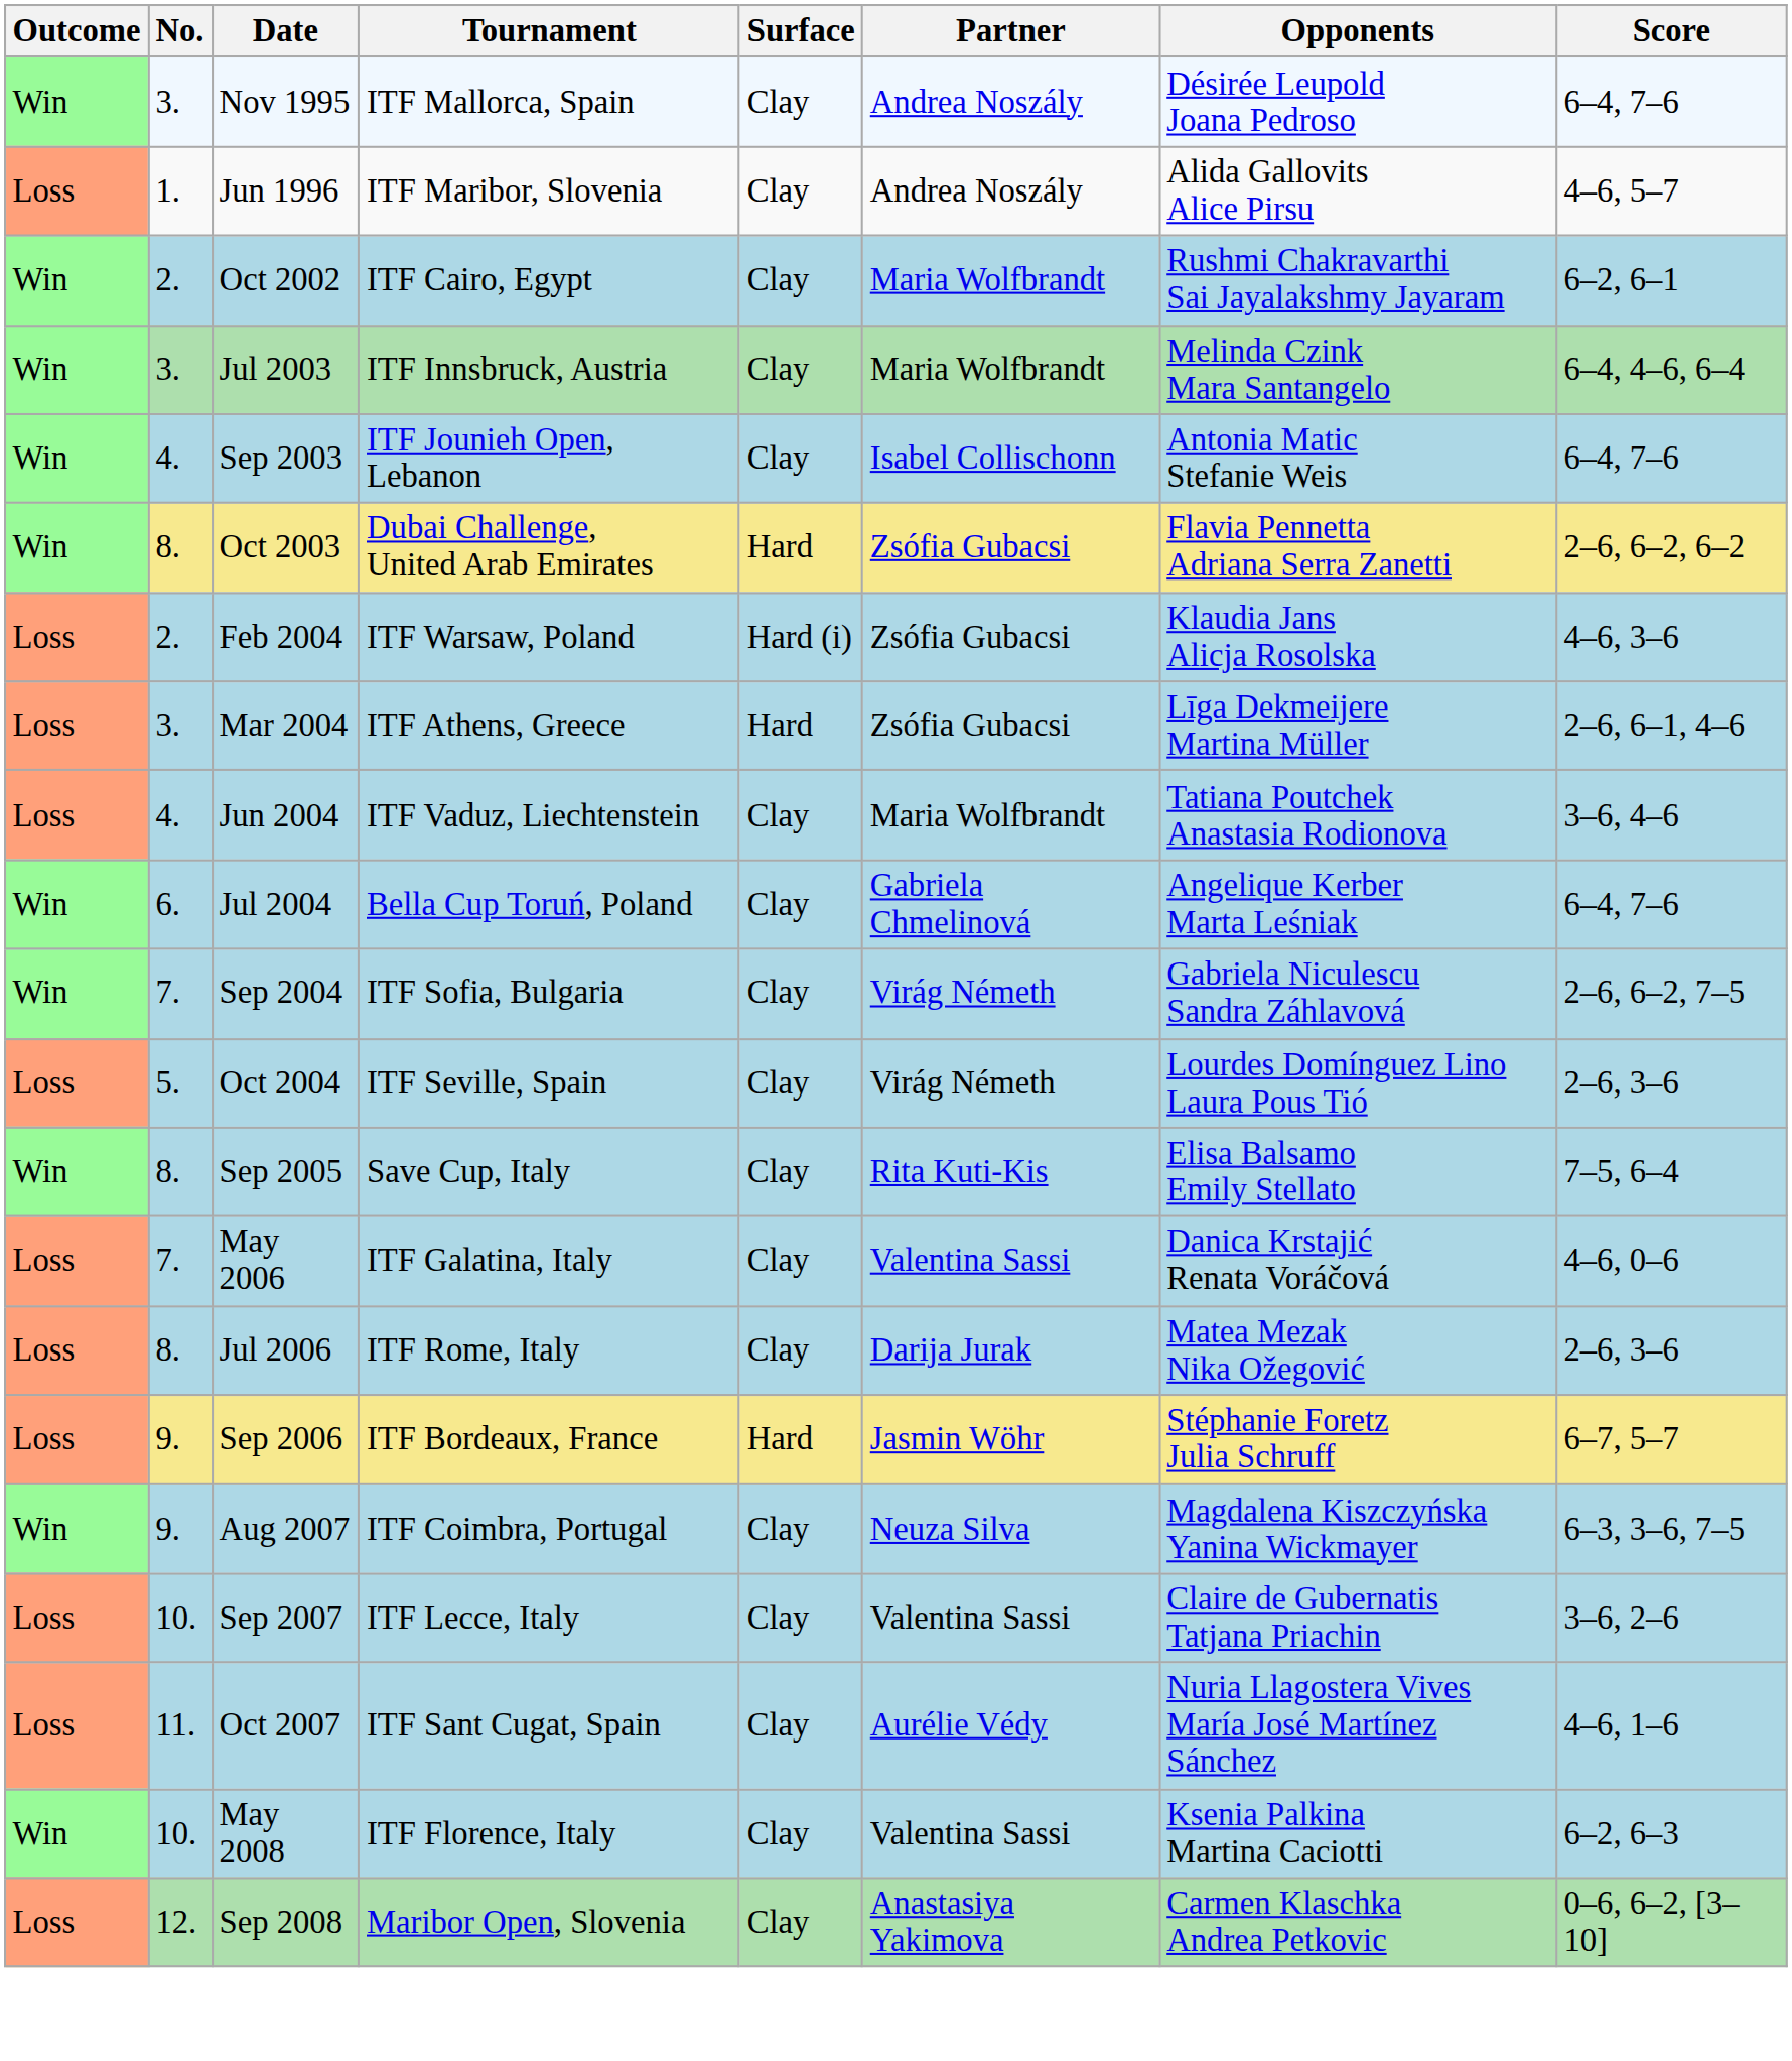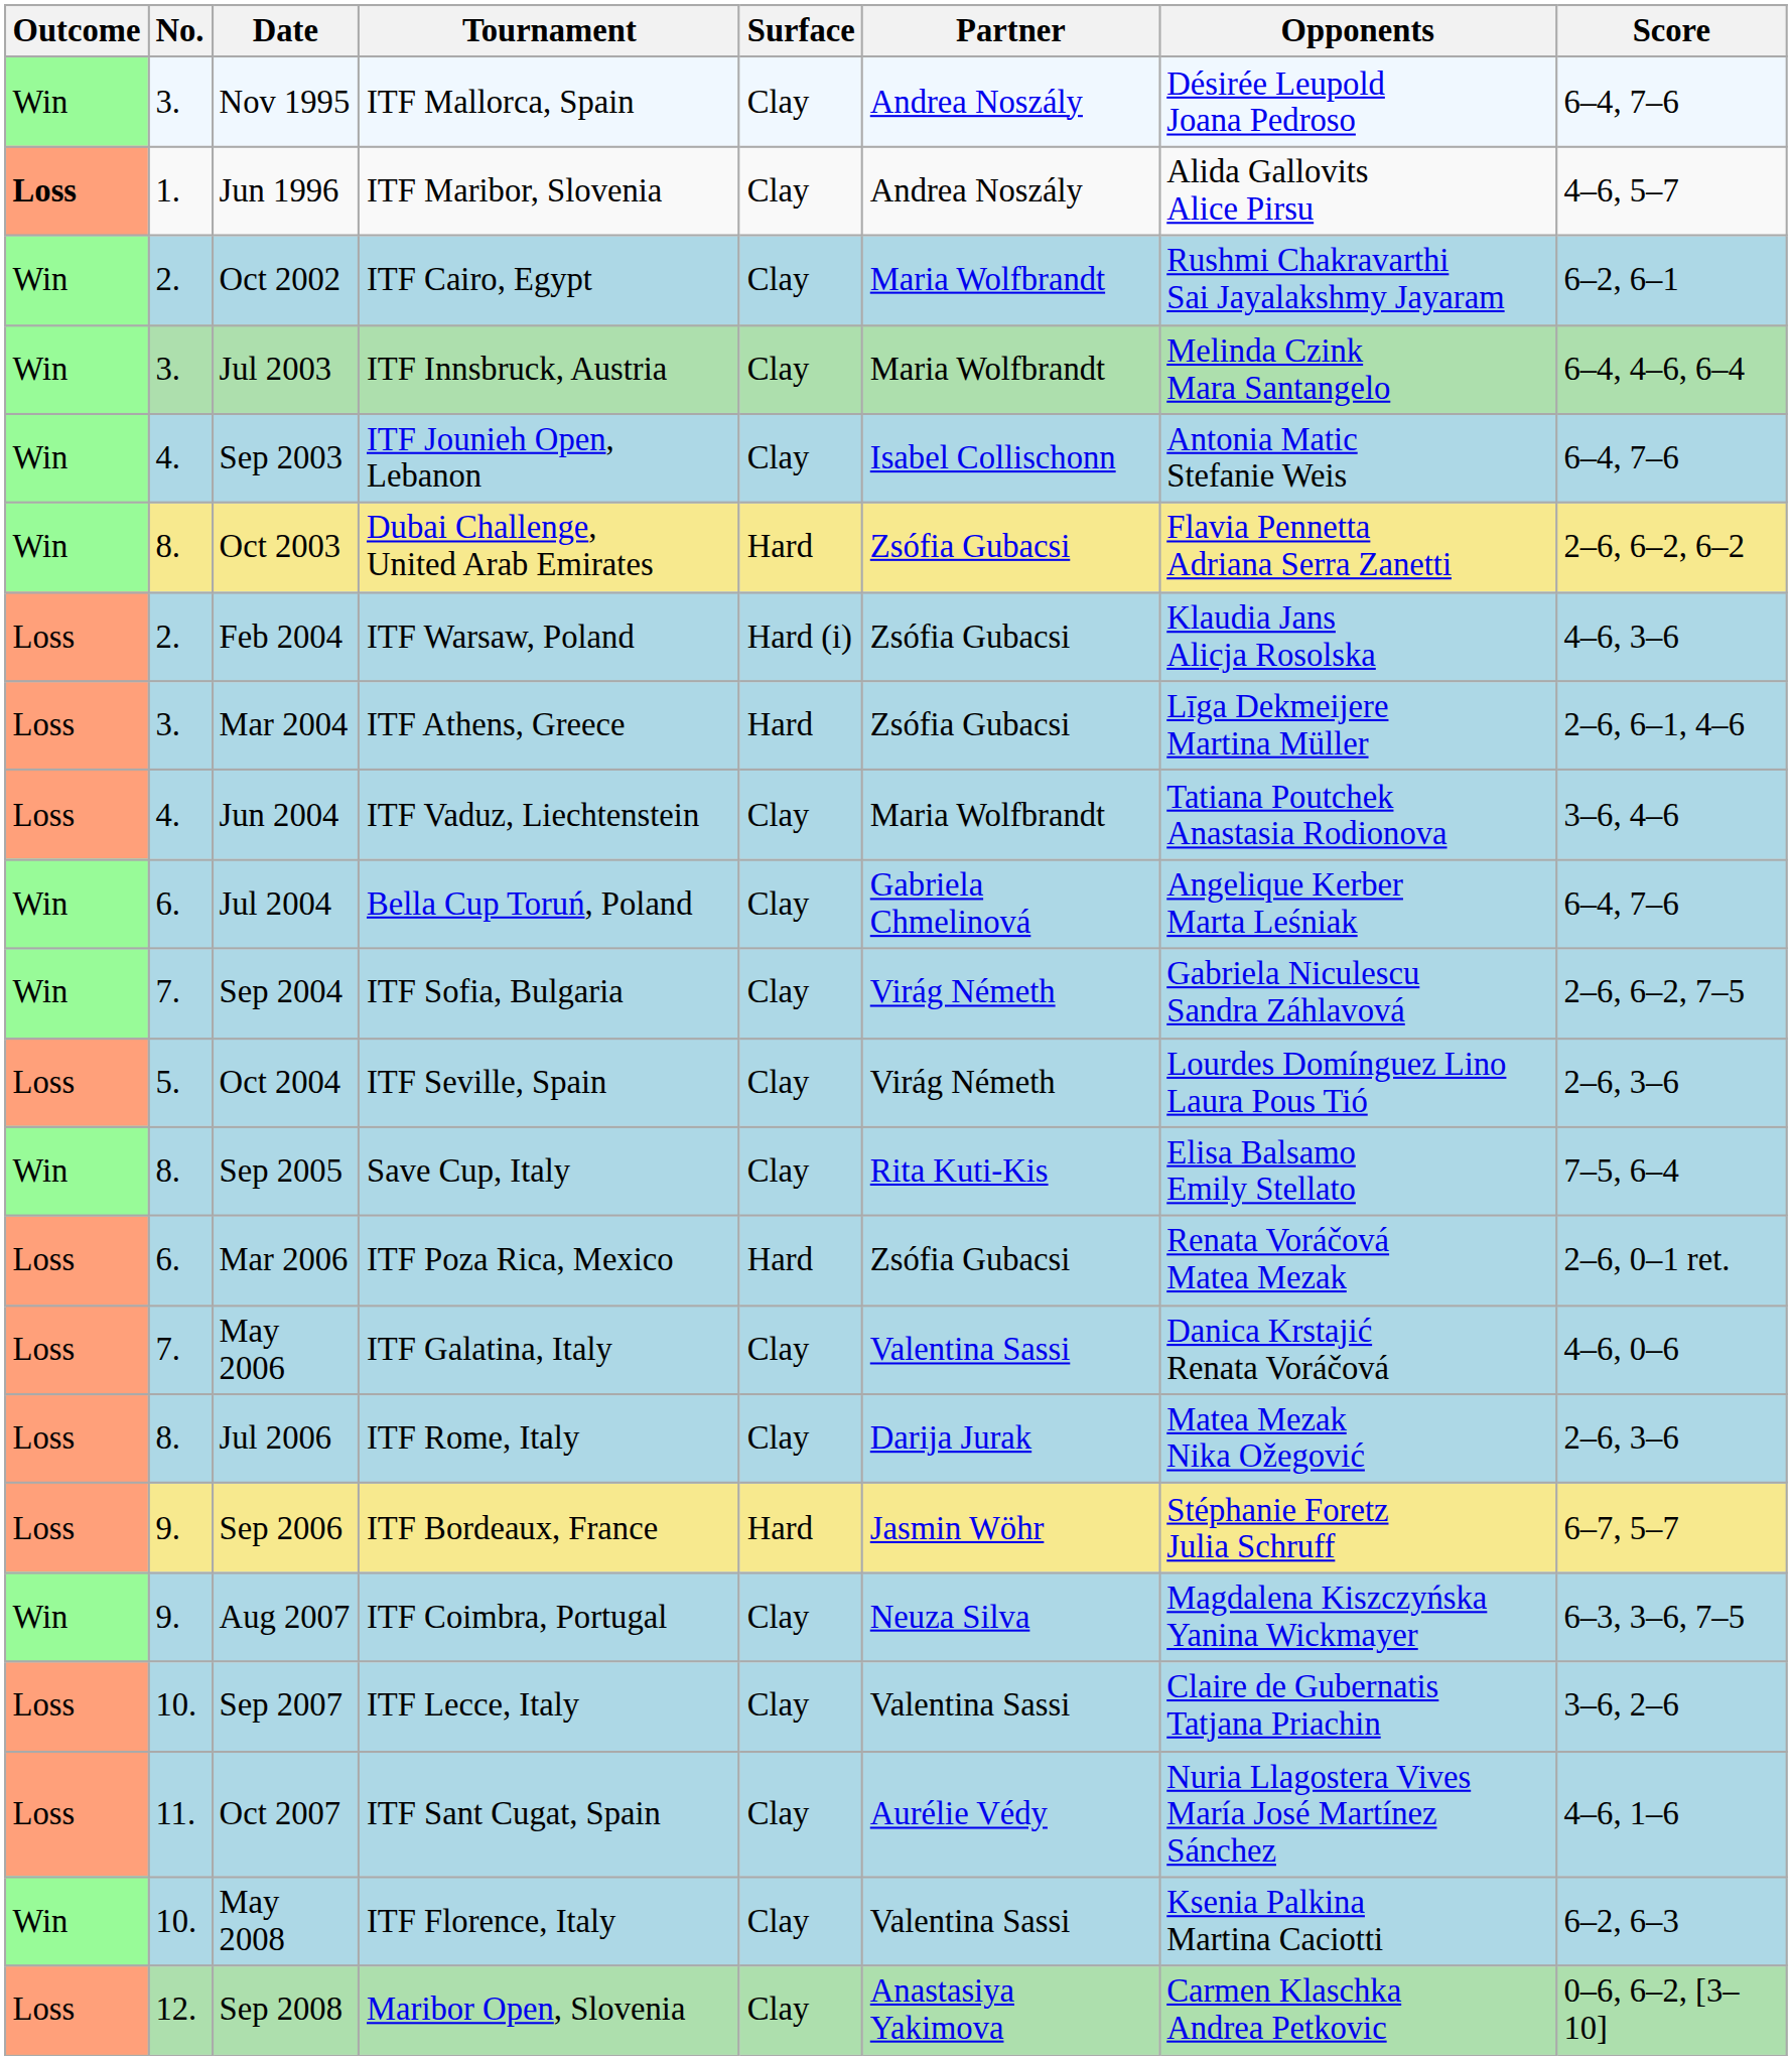 <table class="sortable wikitable">
 <tr>
 <th>Outcome</th>
 <th>No.</th>
 <th>Date</th>
 <th>Tournament</th>
 <th>Surface</th>
 <th>Partner</th>
 <th>Opponents</th>
 <th class="unsortable">Score</th>
 </tr>
 <tr style="background:#f0f8ff;">
 <td style="background:#98fb98;">Win</td>
 <td>3.</td>
 <td>Nov 1995</td>
 <td>ITF Mallorca, Spain</td>
 <td>Clay</td>
 <td> <a href='#'>Andrea Noszály</a></td>
 <td> <a href='#'>Désirée Leupold</a> <br>  <a href='#'>Joana Pedroso</a></td>
 <td>6–4, 7–6</td>
 </tr>
 <tr>
-<td style="background:#ffa07a;">Loss</td>
+<td style="background:#ffa07a;"><strong>Loss</strong></td>
 <td>1.</td>
 <td>Jun 1996</td>
 <td>ITF Maribor, Slovenia</td>
 <td>Clay</td>
 <td> Andrea Noszály</td>
 <td> Alida Gallovits <br>  <a href='#'>Alice Pirsu</a></td>
 <td>4–6, 5–7</td>
 </tr>
 <tr style="background:lightblue;">
 <td style="background:#98fb98;">Win</td>
 <td>2.</td>
 <td>Oct 2002</td>
 <td>ITF Cairo, Egypt</td>
 <td>Clay</td>
 <td> <a href='#'>Maria Wolfbrandt</a></td>
 <td> <a href='#'>Rushmi Chakravarthi</a> <br>  <a href='#'>Sai Jayalakshmy Jayaram</a></td>
 <td>6–2, 6–1</td>
 </tr>
 <tr style="background:#addfad;">
 <td style="background:#98fb98;">Win</td>
 <td>3.</td>
 <td>Jul 2003</td>
 <td>ITF Innsbruck, Austria</td>
 <td>Clay</td>
 <td> Maria Wolfbrandt</td>
 <td> <a href='#'>Melinda Czink</a> <br>  <a href='#'>Mara Santangelo</a></td>
 <td>6–4, 4–6, 6–4</td>
 </tr>
 <tr style="background:lightblue;">
 <td style="background:#98fb98;">Win</td>
 <td>4.</td>
 <td>Sep 2003</td>
 <td><a href='#'>ITF Jounieh Open</a>, Lebanon</td>
 <td>Clay</td>
 <td> <a href='#'>Isabel Collischonn</a></td>
 <td> <a href='#'>Antonia Matic</a> <br>  Stefanie Weis</td>
 <td>6–4, 7–6</td>
 </tr>
 <tr style="background:#f7e98e;">
 <td style="background:#98fb98;">Win</td>
 <td>8.</td>
 <td>Oct 2003</td>
 <td><a href='#'>Dubai Challenge</a>, <br>United Arab Emirates</td>
 <td>Hard</td>
 <td> <a href='#'>Zsófia Gubacsi</a></td>
 <td> <a href='#'>Flavia Pennetta</a> <br>  <a href='#'>Adriana Serra Zanetti</a></td>
 <td>2–6, 6–2, 6–2</td>
 </tr>
 <tr style="background:lightblue;">
 <td style="background:#ffa07a;">Loss</td>
 <td>2.</td>
 <td>Feb 2004</td>
 <td>ITF Warsaw, Poland</td>
 <td>Hard (i)</td>
 <td> Zsófia Gubacsi</td>
 <td> <a href='#'>Klaudia Jans</a> <br>  <a href='#'>Alicja Rosolska</a></td>
 <td>4–6, 3–6</td>
 </tr>
 <tr style="background:lightblue;">
 <td style="background:#ffa07a;">Loss</td>
 <td>3.</td>
 <td>Mar 2004</td>
 <td>ITF Athens, Greece</td>
 <td>Hard</td>
 <td> Zsófia Gubacsi</td>
 <td> <a href='#'>Līga Dekmeijere</a> <br>  <a href='#'>Martina Müller</a></td>
 <td>2–6, 6–1, 4–6</td>
 </tr>
 <tr style="background:lightblue;">
 <td style="background:#ffa07a;">Loss</td>
 <td>4.</td>
 <td>Jun 2004</td>
 <td>ITF Vaduz, Liechtenstein</td>
 <td>Clay</td>
 <td> Maria Wolfbrandt</td>
 <td> <a href='#'>Tatiana Poutchek</a> <br>  <a href='#'>Anastasia Rodionova</a></td>
 <td>3–6, 4–6</td>
 </tr>
 <tr style="background:lightblue;">
 <td style="background:#98fb98;">Win</td>
 <td>6.</td>
 <td>Jul 2004</td>
 <td><a href='#'>Bella Cup Toruń</a>, Poland</td>
 <td>Clay</td>
 <td> <a href='#'>Gabriela Chmelinová</a></td>
 <td> <a href='#'>Angelique Kerber</a> <br>  <a href='#'>Marta Leśniak</a></td>
 <td>6–4, 7–6</td>
 </tr>
 <tr style="background:lightblue;">
 <td style="background:#98fb98;">Win</td>
 <td>7.</td>
 <td>Sep 2004</td>
 <td>ITF Sofia, Bulgaria</td>
 <td>Clay</td>
 <td> <a href='#'>Virág Németh</a></td>
 <td> <a href='#'>Gabriela Niculescu</a> <br>  <a href='#'>Sandra Záhlavová</a></td>
 <td>2–6, 6–2, 7–5</td>
 </tr>
 <tr style="background:lightblue;">
 <td style="background:#ffa07a;">Loss</td>
 <td>5.</td>
 <td>Oct 2004</td>
 <td>ITF Seville, Spain</td>
 <td>Clay</td>
 <td> Virág Németh</td>
 <td> <a href='#'>Lourdes Domínguez Lino</a> <br>  <a href='#'>Laura Pous Tió</a></td>
 <td>2–6, 3–6</td>
 </tr>
 <tr style="background:lightblue;">
 <td style="background:#98fb98;">Win</td>
 <td>8.</td>
 <td>Sep 2005</td>
 <td>Save Cup, Italy</td>
 <td>Clay</td>
 <td> <a href='#'>Rita Kuti-Kis</a></td>
 <td> <a href='#'>Elisa Balsamo</a> <br>  <a href='#'>Emily Stellato</a></td>
 <td>7–5, 6–4</td>
 </tr>
 <tr style="background:lightblue;">
 <td style="background:#ffa07a;">Loss</td>
+<td>6.</td>
+<td>Mar 2006</td>
+<td>ITF Poza Rica, Mexico</td>
+<td>Hard</td>
+<td> Zsófia Gubacsi</td>
+<td> <a href='#'>Renata Voráčová</a> <br>  <a href='#'>Matea Mezak</a></td>
+<td>2–6, 0–1 ret.</td>
+</tr>
+<tr style="background:lightblue;">
+<td style="background:#ffa07a;">Loss</td>
 <td>7.</td>
 <td>May 2006</td>
 <td>ITF Galatina, Italy</td>
 <td>Clay</td>
 <td> <a href='#'>Valentina Sassi</a></td>
 <td> <a href='#'>Danica Krstajić</a> <br>  Renata Voráčová</td>
 <td>4–6, 0–6</td>
 </tr>
 <tr style="background:lightblue;">
 <td style="background:#ffa07a;">Loss</td>
 <td>8.</td>
 <td>Jul 2006</td>
 <td>ITF Rome, Italy</td>
 <td>Clay</td>
 <td> <a href='#'>Darija Jurak</a></td>
 <td> <a href='#'>Matea Mezak</a> <br>  <a href='#'>Nika Ožegović</a></td>
 <td>2–6, 3–6</td>
 </tr>
 <tr style="background:#f7e98e;">
 <td style="background:#ffa07a;">Loss</td>
 <td>9.</td>
 <td>Sep 2006</td>
 <td>ITF Bordeaux, France</td>
 <td>Hard</td>
 <td> <a href='#'>Jasmin Wöhr</a></td>
 <td> <a href='#'>Stéphanie Foretz</a> <br>  <a href='#'>Julia Schruff</a></td>
 <td>6–7, 5–7</td>
 </tr>
 <tr style="background:lightblue;">
 <td style="background:#98fb98;">Win</td>
 <td>9.</td>
 <td>Aug 2007</td>
 <td>ITF Coimbra, Portugal</td>
 <td>Clay</td>
 <td> <a href='#'>Neuza Silva</a></td>
 <td> <a href='#'>Magdalena Kiszczyńska</a> <br>  <a href='#'>Yanina Wickmayer</a></td>
 <td>6–3, 3–6, 7–5</td>
 </tr>
 <tr style="background:lightblue;">
 <td style="background:#ffa07a;">Loss</td>
 <td>10.</td>
 <td>Sep 2007</td>
 <td>ITF Lecce, Italy</td>
 <td>Clay</td>
 <td> Valentina Sassi</td>
 <td> <a href='#'>Claire de Gubernatis</a> <br>  <a href='#'>Tatjana Priachin</a></td>
 <td>3–6, 2–6</td>
 </tr>
 <tr style="background:lightblue;">
 <td style="background:#ffa07a;">Loss</td>
 <td>11.</td>
 <td>Oct 2007</td>
 <td>ITF Sant Cugat, Spain</td>
 <td>Clay</td>
 <td> <a href='#'>Aurélie Védy</a></td>
 <td> <a href='#'>Nuria Llagostera Vives</a> <br>  <a href='#'>María José Martínez Sánchez</a></td>
 <td>4–6, 1–6</td>
 </tr>
 <tr style="background:lightblue;">
 <td style="background:#98fb98;">Win</td>
 <td>10.</td>
 <td>May 2008</td>
 <td>ITF Florence, Italy</td>
 <td>Clay</td>
 <td> Valentina Sassi</td>
 <td> <a href='#'>Ksenia Palkina</a> <br>  Martina Caciotti</td>
 <td>6–2, 6–3</td>
 </tr>
 <tr style="background:#addfad;">
 <td style="background:#ffa07a;">Loss</td>
 <td>12.</td>
 <td>Sep 2008</td>
 <td><a href='#'>Maribor Open</a>, Slovenia</td>
 <td>Clay</td>
 <td> <a href='#'>Anastasiya Yakimova</a></td>
 <td> <a href='#'>Carmen Klaschka</a> <br>  <a href='#'>Andrea Petkovic</a></td>
 <td>0–6, 6–2, [3–10]</td>
 </tr>
 </table>
